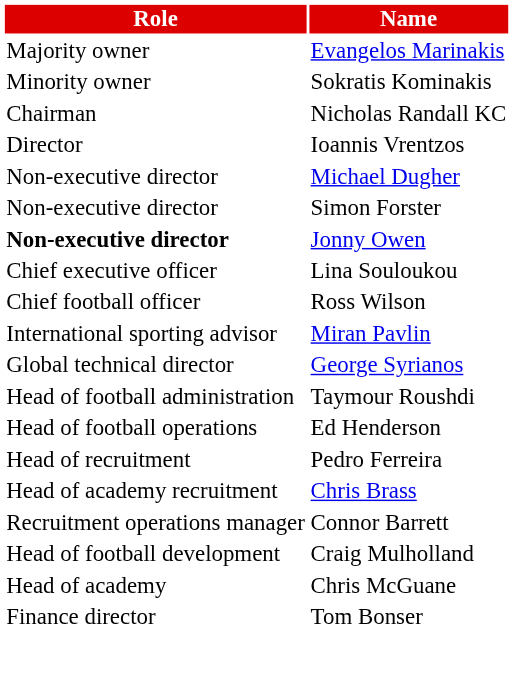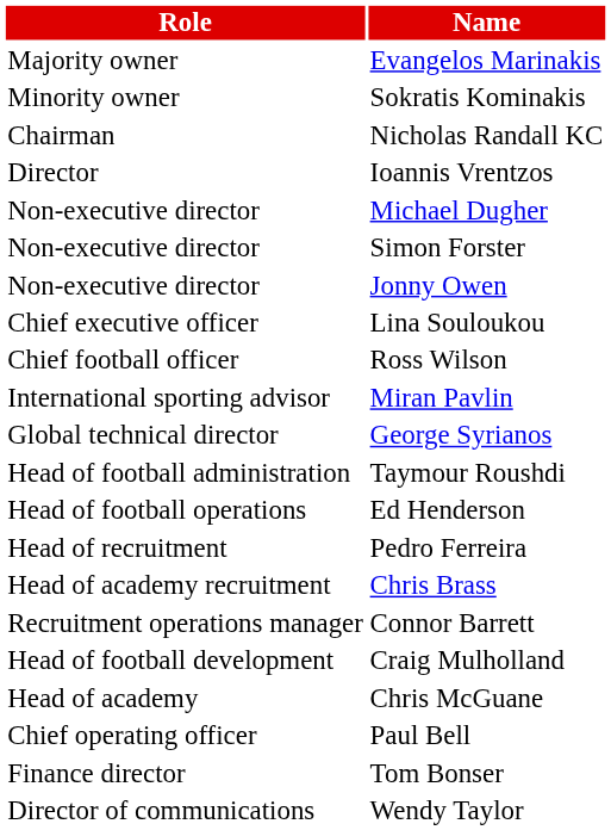 <table class="toccolours">
 <tr>
 <th style="background:#d00; color:#FFFFFF;">Role</th>
 <th style="background:#d00; color:#FFFFFF;">Name</th>
 </tr>
 <tr>
 <td>Majority owner</td>
 <td> <a href='#'>Evangelos Marinakis</a></td>
 </tr>
 <tr>
 <td>Minority owner</td>
 <td> Sokratis Kominakis</td>
 </tr>
 <tr>
 <td>Chairman</td>
 <td> Nicholas Randall KC</td>
 </tr>
 <tr>
 <td>Director</td>
 <td> Ioannis Vrentzos</td>
 </tr>
 <tr>
 <td>Non-executive director</td>
 <td> <a href='#'>Michael Dugher</a></td>
 </tr>
 <tr>
 <td>Non-executive director</td>
 <td> Simon Forster</td>
 </tr>
 <tr>
-<td><strong>Non-executive director</strong></td>
+<td>Non-executive director</td>
 <td> <a href='#'>Jonny Owen</a></td>
 </tr>
 <tr>
 <td>Chief executive officer</td>
 <td> Lina Souloukou</td>
 </tr>
 <tr>
 <td>Chief football officer</td>
 <td> Ross Wilson</td>
 </tr>
 <tr>
 <td>International sporting advisor</td>
 <td> <a href='#'>Miran Pavlin</a></td>
 </tr>
 <tr>
 <td>Global technical director</td>
 <td> <a href='#'>George Syrianos</a></td>
 </tr>
 <tr>
 <td>Head of football administration</td>
 <td> Taymour Roushdi</td>
 </tr>
 <tr>
 <td>Head of football operations</td>
 <td> Ed Henderson</td>
 </tr>
 <tr>
 <td>Head of recruitment</td>
 <td> Pedro Ferreira</td>
 </tr>
 <tr>
 <td>Head of academy recruitment</td>
 <td> <a href='#'>Chris Brass</a></td>
 </tr>
 <tr>
 <td>Recruitment operations manager</td>
 <td> Connor Barrett</td>
 </tr>
 <tr>
 <td>Head of football development</td>
 <td> Craig Mulholland</td>
 </tr>
 <tr>
 <td>Head of academy</td>
 <td> Chris McGuane</td>
 </tr>
 <tr>
+<td>Chief operating officer</td>
+<td> Paul Bell</td>
+</tr>
+<tr>
 <td>Finance director</td>
 <td> Tom Bonser</td>
 </tr>
+<tr>
+<td>Director of communications</td>
+<td> Wendy Taylor</td>
+</tr>
 </table>
